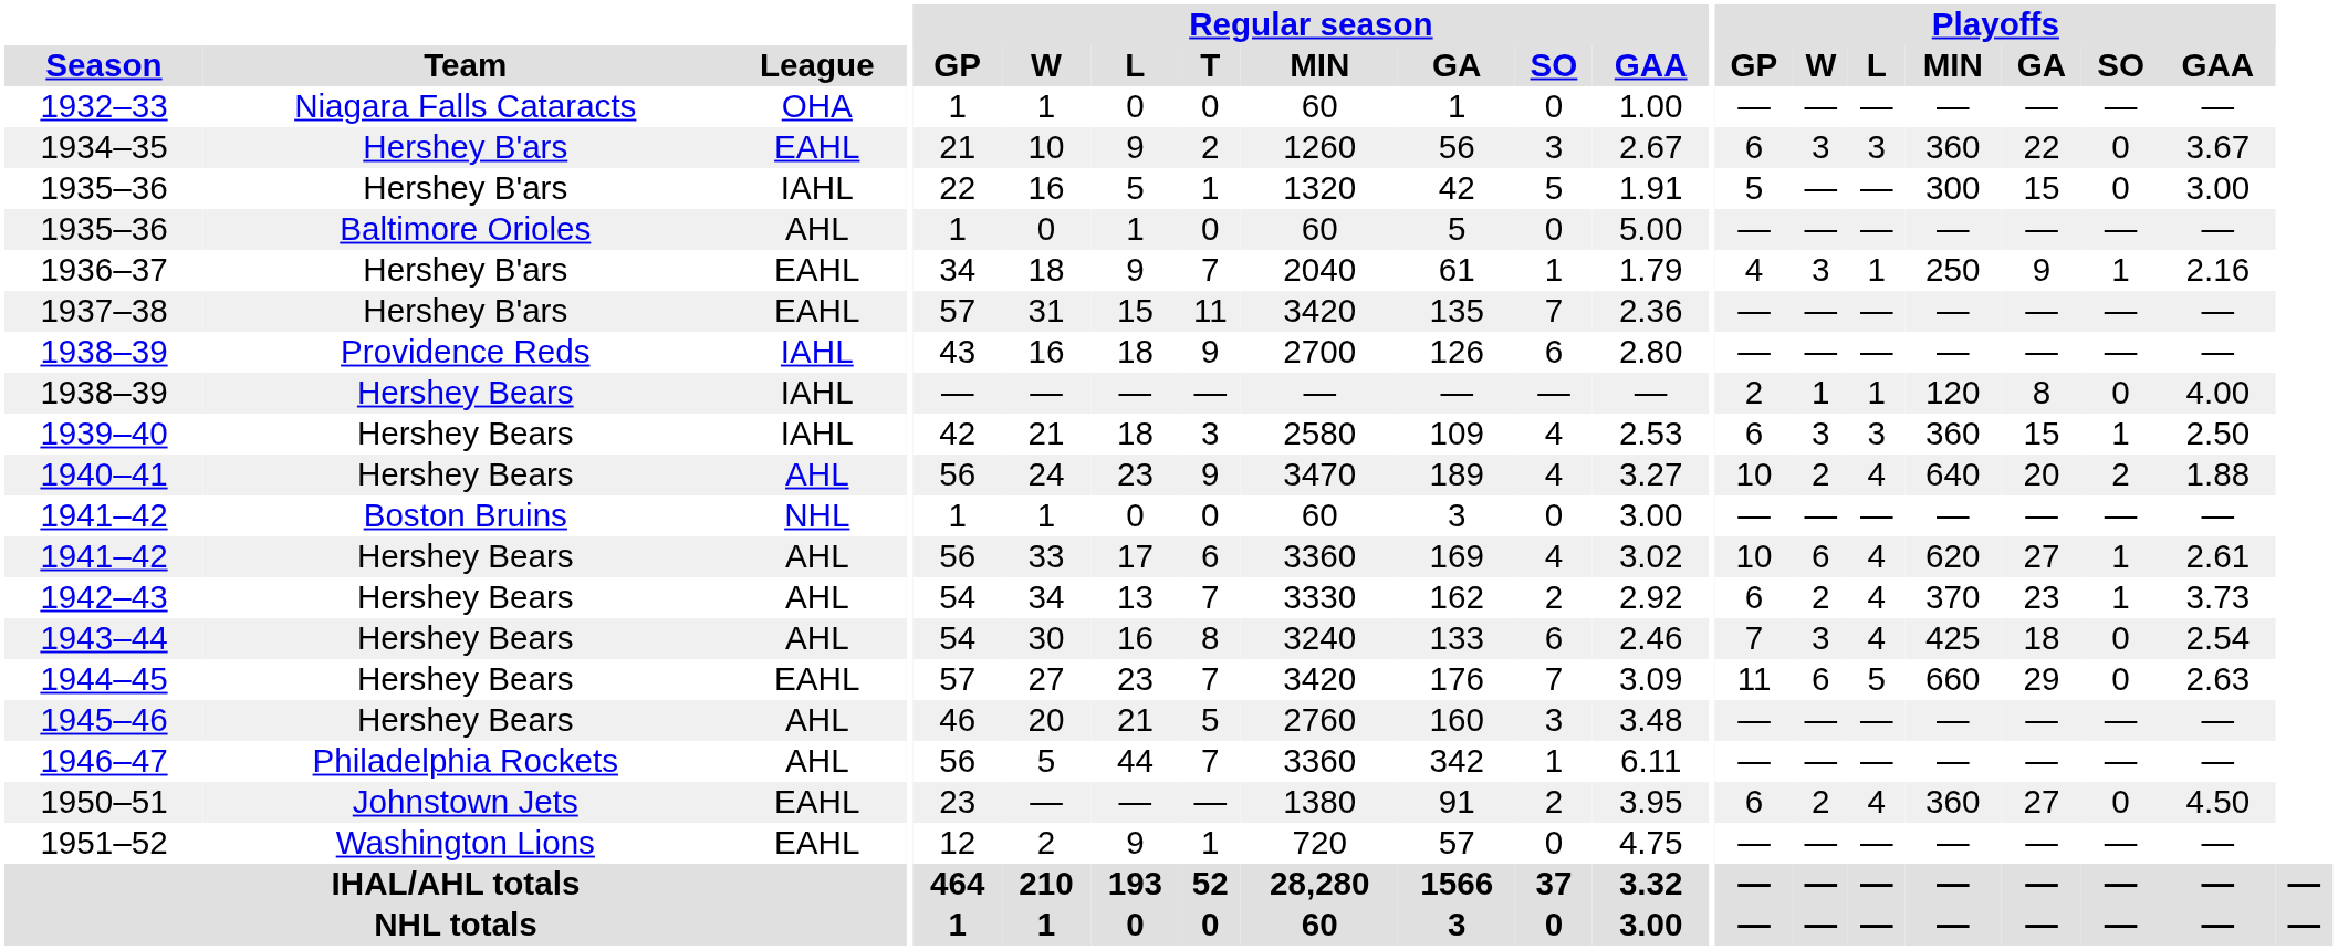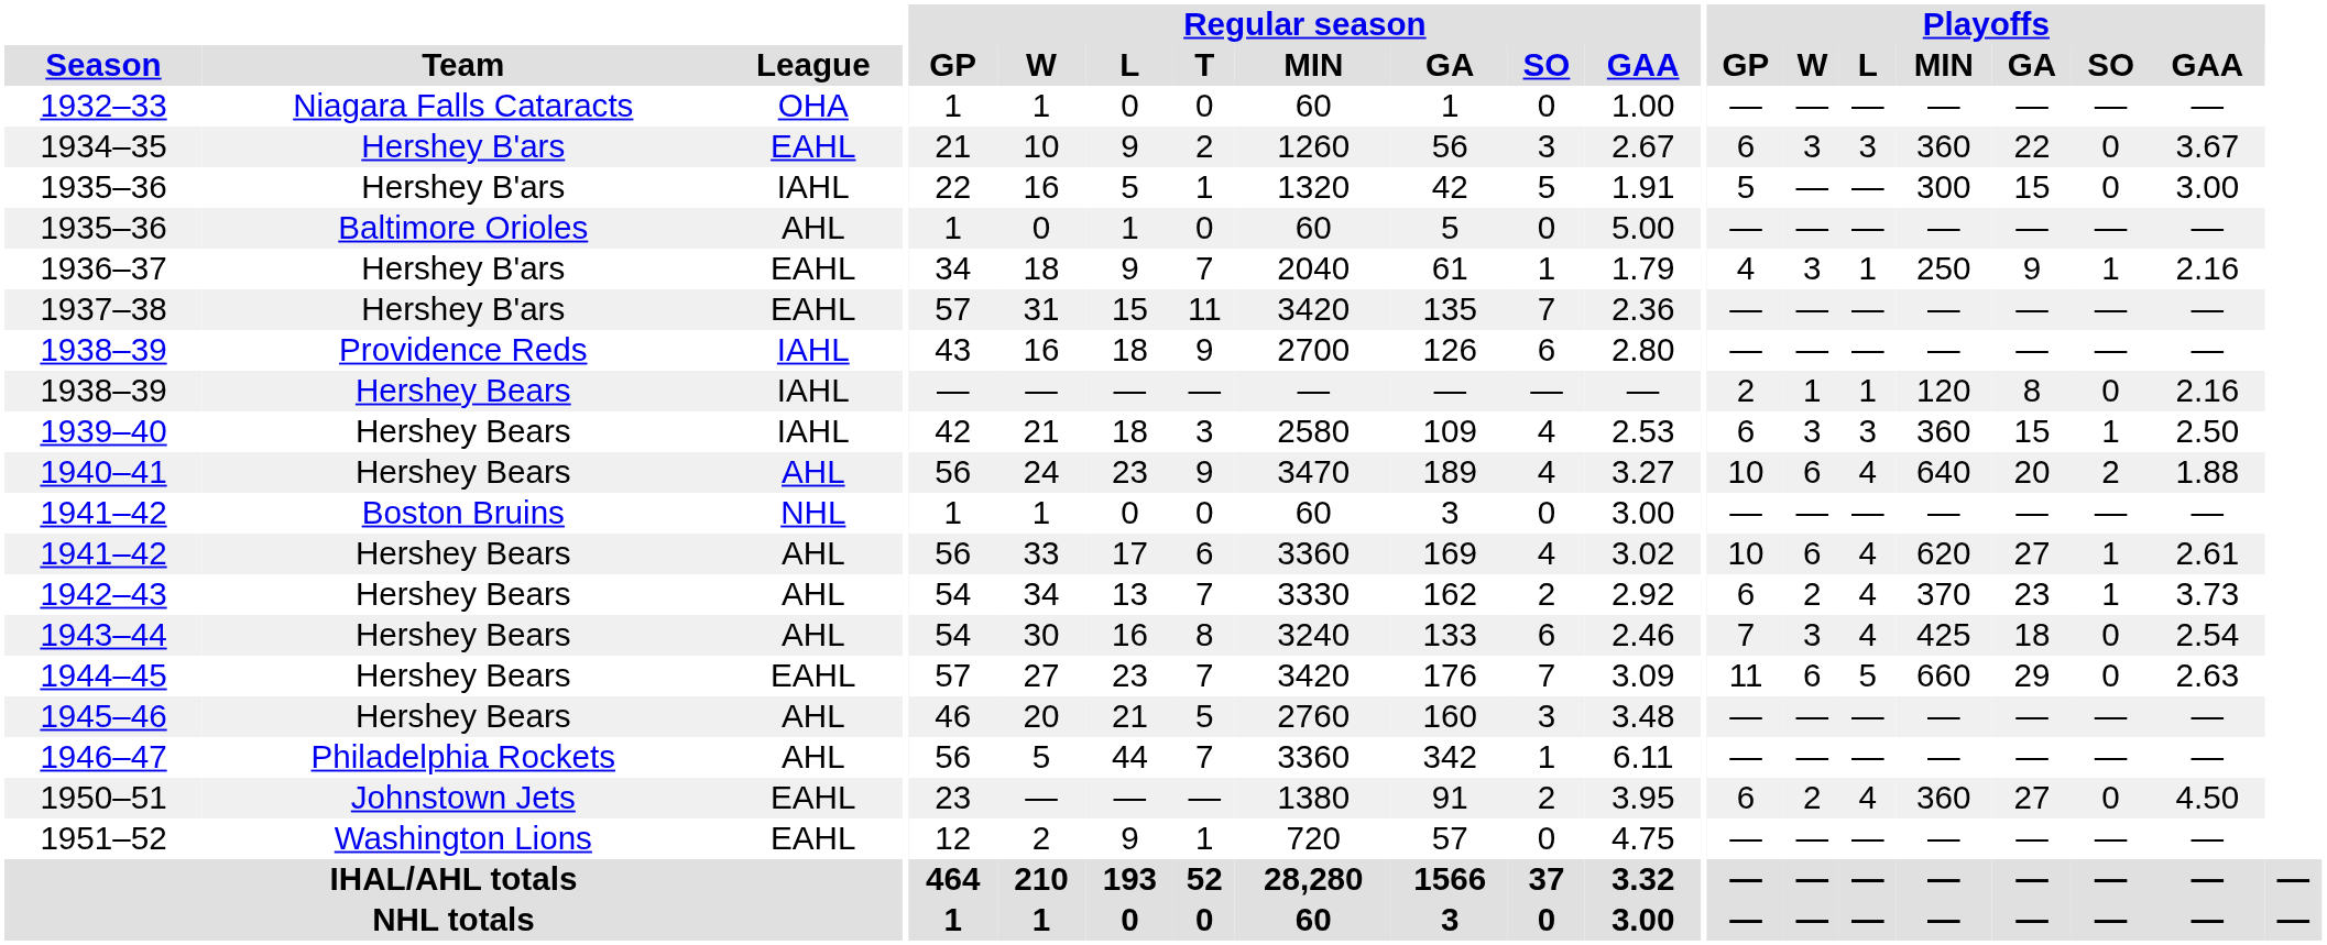 <table border="0" cellpadding="1" cellspacing="0" style="width:90%; text-align:center;">
 <tr bgcolor="#e0e0e0">
 <th colspan="3" bgcolor="#ffffff"></th>
 <th rowspan="99" bgcolor="#ffffff"></th>
 <th colspan="8" bgcolor="#e0e0e0"><a href='#'>Regular season</a></th>
 <th rowspan="99" bgcolor="#ffffff"></th>
 <th colspan="7" bgcolor="#e0e0e0"><a href='#'>Playoffs</a></th>
 </tr>
 <tr bgcolor="#e0e0e0">
 <th><a href='#'>Season</a></th>
 <th>Team</th>
 <th>League</th>
 <th>GP</th>
 <th>W</th>
 <th>L</th>
 <th>T</th>
 <th>MIN</th>
 <th>GA</th>
 <th><a href='#'>SO</a></th>
 <th><a href='#'>GAA</a></th>
 <th>GP</th>
 <th>W</th>
 <th>L</th>
 <th>MIN</th>
 <th>GA</th>
 <th>SO</th>
 <th>GAA</th>
 </tr>
 <tr>
 <td><a href='#'>1932–33</a></td>
 <td><a href='#'>Niagara Falls Cataracts</a></td>
 <td><a href='#'>OHA</a></td>
 <td>1</td>
 <td>1</td>
 <td>0</td>
 <td>0</td>
 <td>60</td>
 <td>1</td>
 <td>0</td>
 <td>1.00</td>
 <td>—</td>
 <td>—</td>
 <td>—</td>
 <td>—</td>
 <td>—</td>
 <td>—</td>
 <td>—</td>
 </tr>
 <tr bgcolor="#f0f0f0">
 <td>1934–35</td>
 <td><a href='#'>Hershey B'ars</a></td>
 <td><a href='#'>EAHL</a></td>
 <td>21</td>
 <td>10</td>
 <td>9</td>
 <td>2</td>
 <td>1260</td>
 <td>56</td>
 <td>3</td>
 <td>2.67</td>
 <td>6</td>
 <td>3</td>
 <td>3</td>
 <td>360</td>
 <td>22</td>
 <td>0</td>
 <td>3.67</td>
 </tr>
 <tr>
 <td>1935–36</td>
 <td>Hershey B'ars</td>
 <td>IAHL</td>
 <td>22</td>
 <td>16</td>
 <td>5</td>
 <td>1</td>
 <td>1320</td>
 <td>42</td>
 <td>5</td>
 <td>1.91</td>
 <td>5</td>
 <td>—</td>
 <td>—</td>
 <td>300</td>
 <td>15</td>
 <td>0</td>
 <td>3.00</td>
 </tr>
 <tr bgcolor="#f0f0f0">
 <td>1935–36</td>
 <td><a href='#'>Baltimore Orioles</a></td>
 <td>AHL</td>
 <td>1</td>
 <td>0</td>
 <td>1</td>
 <td>0</td>
 <td>60</td>
 <td>5</td>
 <td>0</td>
 <td>5.00</td>
 <td>—</td>
 <td>—</td>
 <td>—</td>
 <td>—</td>
 <td>—</td>
 <td>—</td>
 <td>—</td>
 </tr>
 <tr>
 <td>1936–37</td>
 <td>Hershey B'ars</td>
 <td>EAHL</td>
 <td>34</td>
 <td>18</td>
 <td>9</td>
 <td>7</td>
 <td>2040</td>
 <td>61</td>
 <td>1</td>
 <td>1.79</td>
 <td>4</td>
 <td>3</td>
 <td>1</td>
 <td>250</td>
 <td>9</td>
 <td>1</td>
 <td>2.16</td>
 </tr>
 <tr bgcolor="#f0f0f0">
 <td>1937–38</td>
 <td>Hershey B'ars</td>
 <td>EAHL</td>
 <td>57</td>
 <td>31</td>
 <td>15</td>
 <td>11</td>
 <td>3420</td>
 <td>135</td>
 <td>7</td>
 <td>2.36</td>
 <td>—</td>
 <td>—</td>
 <td>—</td>
 <td>—</td>
 <td>—</td>
 <td>—</td>
 <td>—</td>
 </tr>
 <tr>
 <td><a href='#'>1938–39</a></td>
 <td><a href='#'>Providence Reds</a></td>
 <td><a href='#'>IAHL</a></td>
 <td>43</td>
 <td>16</td>
 <td>18</td>
 <td>9</td>
 <td>2700</td>
 <td>126</td>
 <td>6</td>
 <td>2.80</td>
 <td>—</td>
 <td>—</td>
 <td>—</td>
 <td>—</td>
 <td>—</td>
 <td>—</td>
 <td>—</td>
 </tr>
 <tr bgcolor="#f0f0f0">
 <td>1938–39</td>
 <td><a href='#'>Hershey Bears</a></td>
 <td>IAHL</td>
 <td>—</td>
 <td>—</td>
 <td>—</td>
 <td>—</td>
 <td>—</td>
 <td>—</td>
 <td>—</td>
 <td>—</td>
 <td>2</td>
 <td>1</td>
 <td>1</td>
 <td>120</td>
 <td>8</td>
 <td>0</td>
-<td>4.00</td>
+<td>2.16</td>
 </tr>
 <tr>
 <td><a href='#'>1939–40</a></td>
 <td>Hershey Bears</td>
 <td>IAHL</td>
 <td>42</td>
 <td>21</td>
 <td>18</td>
 <td>3</td>
 <td>2580</td>
 <td>109</td>
 <td>4</td>
 <td>2.53</td>
 <td>6</td>
 <td>3</td>
 <td>3</td>
 <td>360</td>
 <td>15</td>
 <td>1</td>
 <td>2.50</td>
 </tr>
 <tr bgcolor="#f0f0f0">
 <td><a href='#'>1940–41</a></td>
 <td>Hershey Bears</td>
 <td><a href='#'>AHL</a></td>
 <td>56</td>
 <td>24</td>
 <td>23</td>
 <td>9</td>
 <td>3470</td>
 <td>189</td>
 <td>4</td>
 <td>3.27</td>
 <td>10</td>
-<td>2</td>
+<td>6</td>
 <td>4</td>
 <td>640</td>
 <td>20</td>
 <td>2</td>
 <td>1.88</td>
 </tr>
 <tr>
 <td><a href='#'>1941–42</a></td>
 <td><a href='#'>Boston Bruins</a></td>
 <td><a href='#'>NHL</a></td>
 <td>1</td>
 <td>1</td>
 <td>0</td>
 <td>0</td>
 <td>60</td>
 <td>3</td>
 <td>0</td>
 <td>3.00</td>
 <td>—</td>
 <td>—</td>
 <td>—</td>
 <td>—</td>
 <td>—</td>
 <td>—</td>
 <td>—</td>
 </tr>
 <tr bgcolor="#f0f0f0">
 <td><a href='#'>1941–42</a></td>
 <td>Hershey Bears</td>
 <td>AHL</td>
 <td>56</td>
 <td>33</td>
 <td>17</td>
 <td>6</td>
 <td>3360</td>
 <td>169</td>
 <td>4</td>
 <td>3.02</td>
 <td>10</td>
 <td>6</td>
 <td>4</td>
 <td>620</td>
 <td>27</td>
 <td>1</td>
 <td>2.61</td>
 </tr>
 <tr>
 <td><a href='#'>1942–43</a></td>
 <td>Hershey Bears</td>
 <td>AHL</td>
 <td>54</td>
 <td>34</td>
 <td>13</td>
 <td>7</td>
 <td>3330</td>
 <td>162</td>
 <td>2</td>
 <td>2.92</td>
 <td>6</td>
 <td>2</td>
 <td>4</td>
 <td>370</td>
 <td>23</td>
 <td>1</td>
 <td>3.73</td>
 </tr>
 <tr bgcolor="#f0f0f0">
 <td><a href='#'>1943–44</a></td>
 <td>Hershey Bears</td>
 <td>AHL</td>
 <td>54</td>
 <td>30</td>
 <td>16</td>
 <td>8</td>
 <td>3240</td>
 <td>133</td>
 <td>6</td>
 <td>2.46</td>
 <td>7</td>
 <td>3</td>
 <td>4</td>
 <td>425</td>
 <td>18</td>
 <td>0</td>
 <td>2.54</td>
 </tr>
 <tr>
 <td><a href='#'>1944–45</a></td>
 <td>Hershey Bears</td>
 <td>EAHL</td>
 <td>57</td>
 <td>27</td>
 <td>23</td>
 <td>7</td>
 <td>3420</td>
 <td>176</td>
 <td>7</td>
 <td>3.09</td>
 <td>11</td>
 <td>6</td>
 <td>5</td>
 <td>660</td>
 <td>29</td>
 <td>0</td>
 <td>2.63</td>
 </tr>
 <tr bgcolor="#f0f0f0">
 <td><a href='#'>1945–46</a></td>
 <td>Hershey Bears</td>
 <td>AHL</td>
 <td>46</td>
 <td>20</td>
 <td>21</td>
 <td>5</td>
 <td>2760</td>
 <td>160</td>
 <td>3</td>
 <td>3.48</td>
 <td>—</td>
 <td>—</td>
 <td>—</td>
 <td>—</td>
 <td>—</td>
 <td>—</td>
 <td>—</td>
 </tr>
 <tr>
 <td><a href='#'>1946–47</a></td>
 <td><a href='#'>Philadelphia Rockets</a></td>
 <td>AHL</td>
 <td>56</td>
 <td>5</td>
 <td>44</td>
 <td>7</td>
 <td>3360</td>
 <td>342</td>
 <td>1</td>
 <td>6.11</td>
 <td>—</td>
 <td>—</td>
 <td>—</td>
 <td>—</td>
 <td>—</td>
 <td>—</td>
 <td>—</td>
 </tr>
 <tr bgcolor="#f0f0f0">
 <td>1950–51</td>
 <td><a href='#'>Johnstown Jets</a></td>
 <td>EAHL</td>
 <td>23</td>
 <td>—</td>
 <td>—</td>
 <td>—</td>
 <td>1380</td>
 <td>91</td>
 <td>2</td>
 <td>3.95</td>
 <td>6</td>
 <td>2</td>
 <td>4</td>
 <td>360</td>
 <td>27</td>
 <td>0</td>
 <td>4.50</td>
 </tr>
 <tr>
 <td>1951–52</td>
 <td><a href='#'>Washington Lions</a></td>
 <td>EAHL</td>
 <td>12</td>
 <td>2</td>
 <td>9</td>
 <td>1</td>
 <td>720</td>
 <td>57</td>
 <td>0</td>
 <td>4.75</td>
 <td>—</td>
 <td>—</td>
 <td>—</td>
 <td>—</td>
 <td>—</td>
 <td>—</td>
 <td>—</td>
 </tr>
 <tr bgcolor="#e0e0e0">
 <th colspan=3>IHAL/AHL totals</th>
 <th>464</th>
 <th>210</th>
 <th>193</th>
 <th>52</th>
 <th>28,280</th>
 <th>1566</th>
 <th>37</th>
 <th>3.32</th>
 <th>—</th>
 <th>—</th>
 <th>—</th>
 <th>—</th>
 <th>—</th>
 <th>—</th>
 <th>—</th>
 <th>—</th>
 </tr>
 <tr bgcolor="#e0e0e0">
 <th colspan=3>NHL totals</th>
 <th>1</th>
 <th>1</th>
 <th>0</th>
 <th>0</th>
 <th>60</th>
 <th>3</th>
 <th>0</th>
 <th>3.00</th>
 <th>—</th>
 <th>—</th>
 <th>—</th>
 <th>—</th>
 <th>—</th>
 <th>—</th>
 <th>—</th>
 <th>—</th>
 </tr>
 </table>
